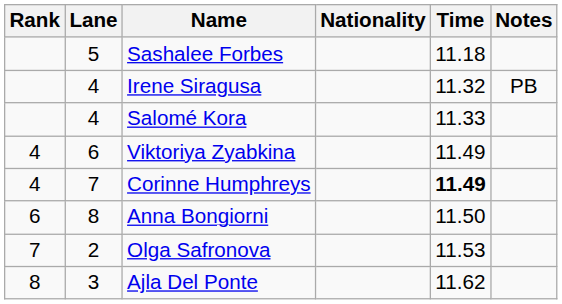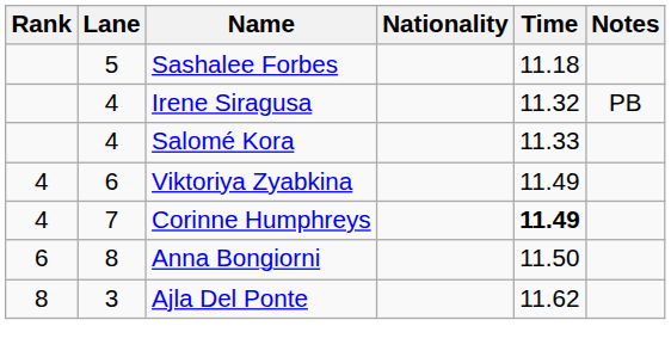 <table class="wikitable sortable" style="text-align:center">
 <tr>
 <th>Rank</th>
 <th>Lane</th>
 <th>Name</th>
 <th>Nationality</th>
 <th>Time</th>
 <th>Notes</th>
 </tr>
 <tr>
 <td></td>
 <td>5</td>
 <td align=left><a href='#'>Sashalee Forbes</a></td>
 <td align=left></td>
 <td>11.18</td>
 <td></td>
 </tr>
 <tr>
 <td></td>
 <td>4</td>
 <td align=left><a href='#'>Irene Siragusa</a></td>
 <td align=left></td>
 <td>11.32</td>
 <td>PB</td>
 </tr>
 <tr>
 <td></td>
 <td>4</td>
 <td align=left><a href='#'>Salomé Kora</a></td>
 <td align=left></td>
 <td>11.33</td>
 <td></td>
 </tr>
 <tr>
 <td>4</td>
 <td>6</td>
 <td align=left><a href='#'>Viktoriya Zyabkina</a></td>
 <td align=left></td>
 <td>11.49</td>
 <td></td>
 </tr>
 <tr>
 <td>4</td>
 <td>7</td>
 <td align=left><a href='#'>Corinne Humphreys</a></td>
 <td align=left></td>
 <td><strong>11.49</strong></td>
 <td></td>
 </tr>
 <tr>
 <td>6</td>
 <td>8</td>
 <td align=left><a href='#'>Anna Bongiorni</a></td>
 <td align=left></td>
 <td>11.50</td>
 <td></td>
 </tr>
 <tr>
-<td>7</td>
-<td>2</td>
-<td align=left><a href='#'>Olga Safronova</a></td>
-<td align=left></td>
-<td>11.53</td>
-<td></td>
-</tr>
-<tr>
 <td>8</td>
 <td>3</td>
 <td align=left><a href='#'>Ajla Del Ponte</a></td>
 <td align=left></td>
 <td>11.62</td>
 <td></td>
 </tr>
 </table>
